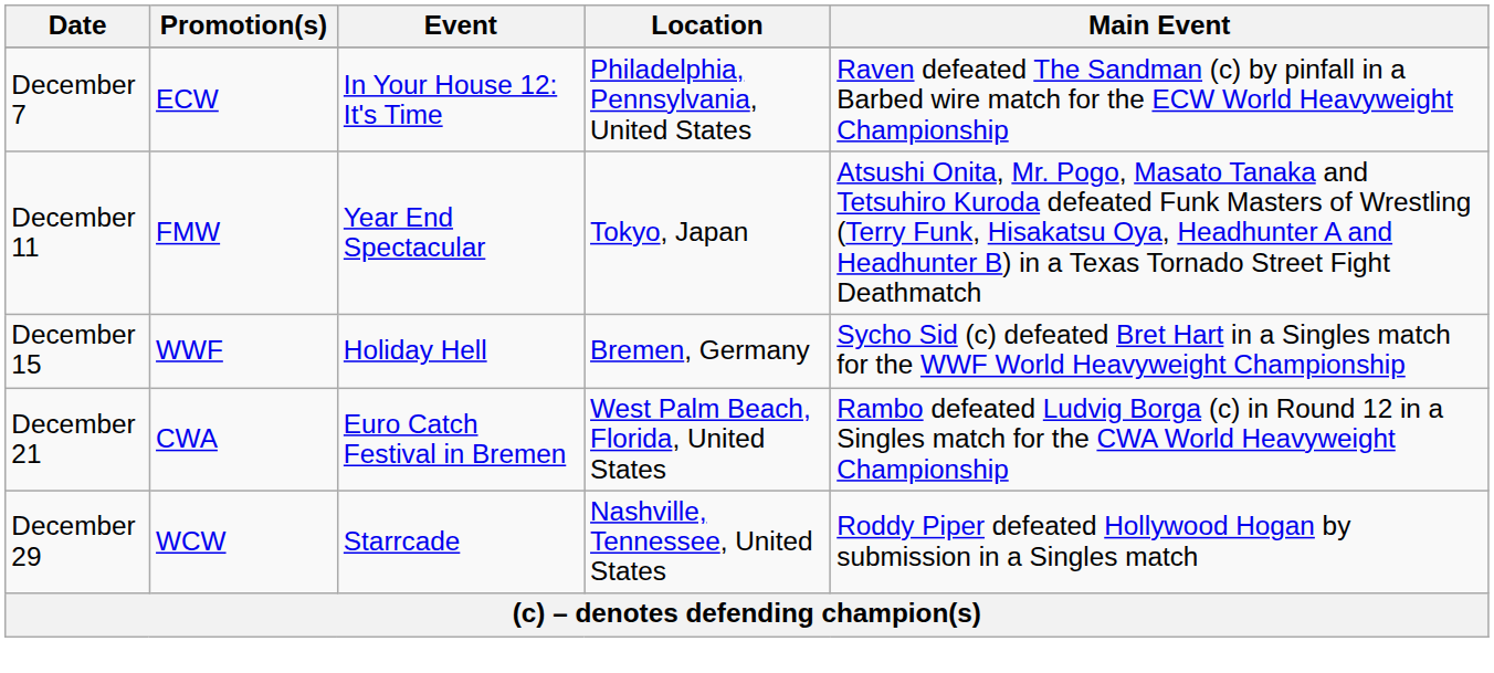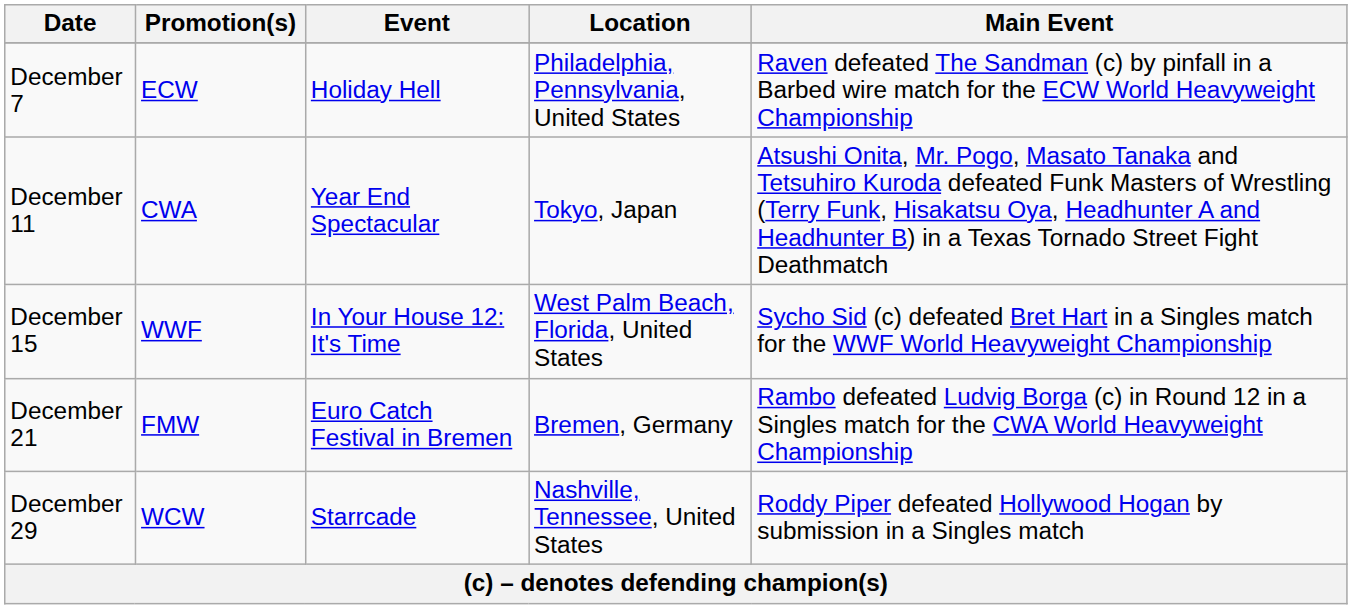 <table class="wikitable" style="width:100%;">
 <tr>
 <th width="5%">Date</th>
 <th width="5%">Promotion(s)</th>
 <th style="width:15%;">Event</th>
 <th style="width:15%;">Location</th>
 <th style="width:40%;">Main Event</th>
 </tr>
 <tr style="width:20%;" |Notes>
 </tr>
 <tr>
 <td>December 7</td>
 <td><a href='#'>ECW</a></td>
-<td><a href='#'>In Your House 12: It's Time</a></td>
+<td><a href='#'>Holiday Hell</a></td>
 <td><a href='#'>Philadelphia, Pennsylvania</a>, United States</td>
 <td><a href='#'>Raven</a> defeated <a href='#'>The Sandman</a> (c) by pinfall in a Barbed wire match for the <a href='#'>ECW World Heavyweight Championship</a></td>
 </tr>
 <tr>
 <td>December 11</td>
-<td><a href='#'>FMW</a></td>
+<td><a href='#'>CWA</a></td>
 <td><a href='#'>Year End Spectacular</a></td>
 <td><a href='#'>Tokyo</a>, Japan</td>
 <td><a href='#'>Atsushi Onita</a>, <a href='#'>Mr. Pogo</a>, <a href='#'>Masato Tanaka</a> and <a href='#'>Tetsuhiro Kuroda</a> defeated Funk Masters of Wrestling (<a href='#'>Terry Funk</a>, <a href='#'>Hisakatsu Oya</a>, <a href='#'>Headhunter A and Headhunter B</a>) in a Texas Tornado Street Fight Deathmatch</td>
 </tr>
 <tr>
 <td>December 15</td>
 <td><a href='#'>WWF</a></td>
-<td><a href='#'>Holiday Hell</a></td>
-<td><a href='#'>Bremen</a>, Germany</td>
+<td><a href='#'>In Your House 12: It's Time</a></td>
+<td><a href='#'>West Palm Beach, Florida</a>, United States</td>
 <td><a href='#'>Sycho Sid</a> (c) defeated <a href='#'>Bret Hart</a> in a Singles match for the <a href='#'>WWF World Heavyweight Championship</a></td>
 </tr>
 <tr>
 <td>December 21</td>
-<td><a href='#'>CWA</a></td>
+<td><a href='#'>FMW</a></td>
 <td><a href='#'>Euro Catch Festival in Bremen</a></td>
-<td><a href='#'>West Palm Beach, Florida</a>, United States</td>
+<td><a href='#'>Bremen</a>, Germany</td>
 <td><a href='#'>Rambo</a> defeated <a href='#'>Ludvig Borga</a> (c) in Round 12 in a Singles match for the <a href='#'>CWA World Heavyweight Championship</a></td>
 </tr>
 <tr>
 <td>December 29</td>
 <td><a href='#'>WCW</a></td>
 <td><a href='#'>Starrcade</a></td>
 <td><a href='#'>Nashville, Tennessee</a>, United States</td>
 <td><a href='#'>Roddy Piper</a> defeated <a href='#'>Hollywood Hogan</a> by submission in a Singles match</td>
 </tr>
 <tr>
 <th colspan="6">(c) – denotes defending champion(s)</th>
 </tr>
 </table>
